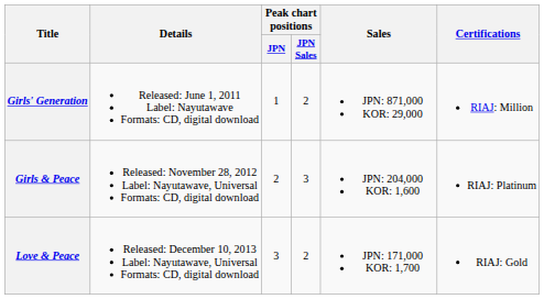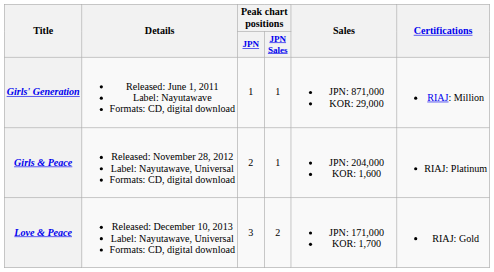 <table class="wikitable plainrowheaders" style="text-align:center;">
 <tr>
 <th scope="col" rowspan="2">Title</th>
 <th scope="col" rowspan="2">Details</th>
 <th colspan="2">Peak chart positions</th>
 <th scope="col" rowspan="2" scope="col" style="width:10em;">Sales</th>
 <th scope="col" rowspan="2"><a href='#'>Certifications</a></th>
 </tr>
 <tr>
 <th scope="col" style="width:2.5em;font-size:90%;"><a href='#'>JPN</a><br></th>
 <th scope="col" style="width:2.5em;font-size:90%;"><a href='#'>JPN Sales</a><br></th>
 </tr>
 <tr>
 <th scope="row"><em><a href='#'>Girls' Generation</a></em></th>
 <td><br><ul><li>Released: June 1, 2011</li><li>Label: Nayutawave</li><li>Formats: CD, digital download</li></ul></td>
 <td>1</td>
-<td>2</td>
+<td>1</td>
 <td><br><ul><li>JPN: 871,000</li><li>KOR: 29,000</li></ul></td>
 <td><br><ul><li><a href='#'>RIAJ</a>: Million</li></ul></td>
 </tr>
 <tr>
 <th scope="row"><em><a href='#'>Girls & Peace</a></em></th>
 <td><br><ul><li>Released: November 28, 2012</li><li>Label: Nayutawave, Universal</li><li>Formats: CD, digital download</li></ul></td>
 <td>2</td>
-<td>3</td>
+<td>1</td>
 <td><br><ul><li>JPN: 204,000</li><li>KOR: 1,600</li></ul></td>
 <td><br><ul><li>RIAJ: Platinum</li></ul></td>
 </tr>
 <tr>
 <th scope="row"><em><a href='#'>Love & Peace</a></em></th>
 <td><br><ul><li>Released: December 10, 2013</li><li>Label: Nayutawave, Universal</li><li>Formats: CD, digital download</li></ul></td>
 <td>3</td>
 <td>2</td>
 <td><br><ul><li>JPN: 171,000</li><li>KOR: 1,700</li></ul></td>
 <td><br><ul><li>RIAJ: Gold</li></ul></td>
 </tr>
 </table>
